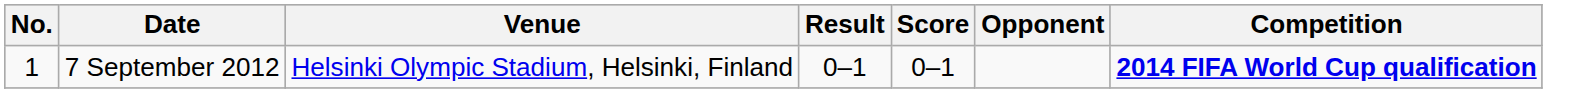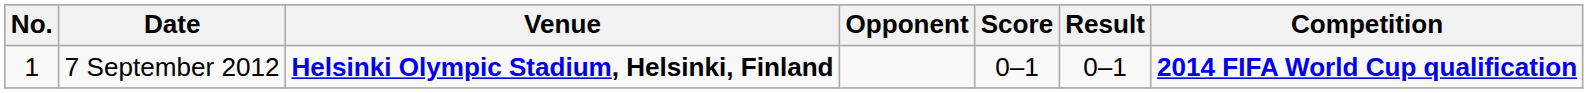 <table class="wikitable">
 <tr>
 <th scope="col">No.</th>
 <th scope="col">Date</th>
 <th scope="col">Venue</th>
+<th scope="col">Opponent</th>
+<th scope="col">Score</th>
 <th scope="col">Result</th>
-<th scope="col">Score</th>
-<th scope="col">Opponent</th>
 <th scope="col">Competition</th>
 </tr>
 <tr>
 <td align="center">1</td>
 <td>7 September 2012</td>
-<td><a href='#'>Helsinki Olympic Stadium</a>, Helsinki, Finland</td>
+<td><strong><a href='#'>Helsinki Olympic Stadium</a>, Helsinki, Finland</strong></td>
+<td></td>
 <td align="center">0–1</td>
 <td align="center">0–1</td>
-<td></td>
 <td><strong><a href='#'>2014 FIFA World Cup qualification</a></strong></td>
 </tr>
 </table>
